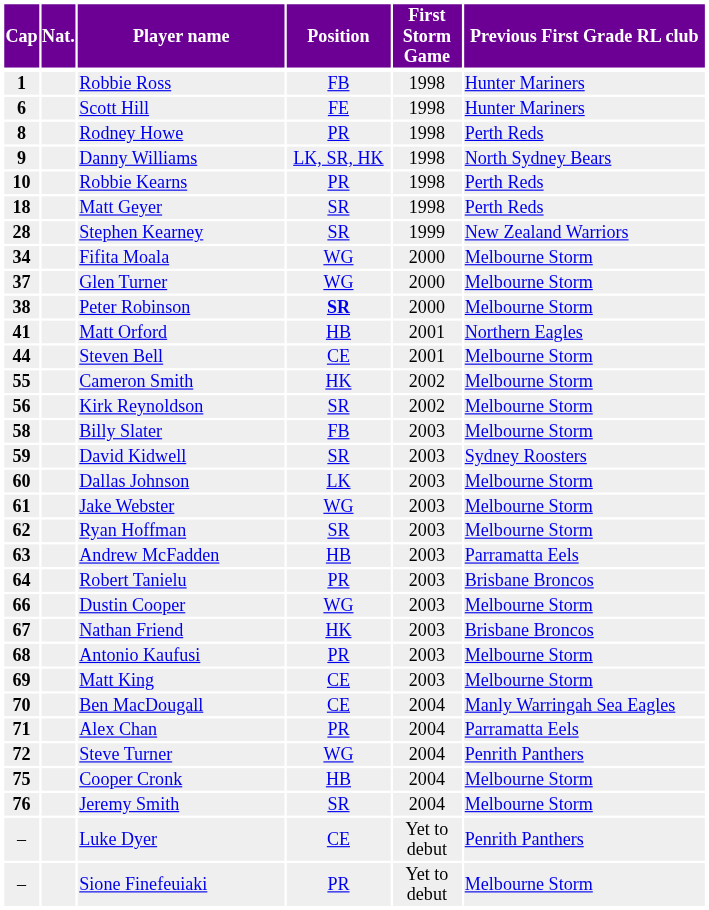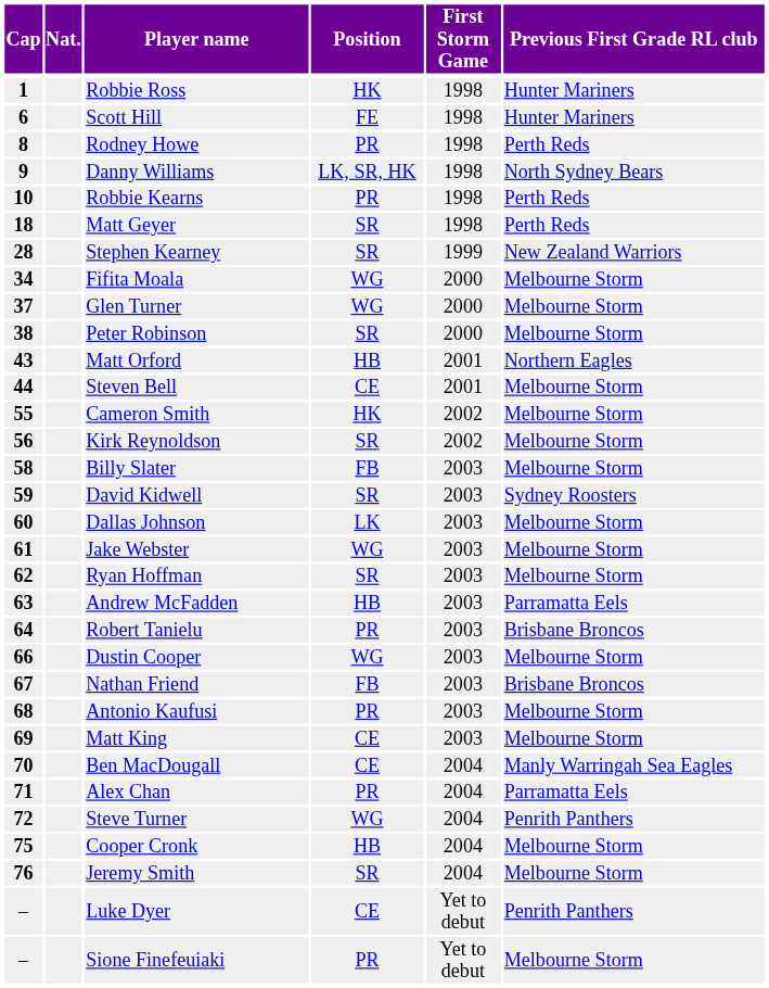 <table width=100%>
 <tr bgcolor=#6C0094 style="color:#FFFFFF">
 <th width=5%>Cap </th>
 <th width=1%>Nat.</th>
 <th !width=30%>Player name</th>
 <th width=15%>Position</th>
 <th width=10%>First Storm Game</th>
 <th width=35%>Previous First Grade RL club </th>
 </tr>
 <tr>
 </tr>
 <tr bgcolor=#EFEFEF>
 <td align=center><strong>1</strong></td>
 <td align=center></td>
 <td><a href='#'>Robbie Ross</a></td>
-<td align=center><a href='#'>FB</a></td>
+<td align=center><a href='#'>HK</a></td>
 <td align=center>1998</td>
 <td> <a href='#'>Hunter Mariners</a></td>
 </tr>
 <tr bgcolor=#EFEFEF>
 <td align=center><strong>6</strong></td>
 <td align=center></td>
 <td><a href='#'>Scott Hill</a></td>
 <td align=center><a href='#'>FE</a></td>
 <td align=center>1998</td>
 <td> <a href='#'>Hunter Mariners</a></td>
 </tr>
 <tr bgcolor=#EFEFEF>
 <td align=center><strong>8</strong></td>
 <td align=center></td>
 <td><a href='#'>Rodney Howe</a></td>
 <td align=center><a href='#'>PR</a></td>
 <td align=center>1998</td>
 <td> <a href='#'>Perth Reds</a></td>
 </tr>
 <tr bgcolor=#EFEFEF>
 <td align=center><strong>9</strong></td>
 <td align=center></td>
 <td><a href='#'>Danny Williams</a></td>
 <td align=center><a href='#'>LK, SR, HK</a></td>
 <td align=center>1998</td>
 <td> <a href='#'>North Sydney Bears</a></td>
 </tr>
 <tr bgcolor=#EFEFEF>
 <td align=center><strong>10</strong></td>
 <td align=center></td>
 <td><a href='#'>Robbie Kearns</a></td>
 <td align=center><a href='#'>PR</a></td>
 <td align=center>1998</td>
 <td> <a href='#'>Perth Reds</a></td>
 </tr>
 <tr bgcolor=#EFEFEF>
 <td align=center><strong>18</strong></td>
 <td align=center></td>
 <td><a href='#'>Matt Geyer</a></td>
 <td align=center><a href='#'>SR</a></td>
 <td align=center>1998</td>
 <td> <a href='#'>Perth Reds</a></td>
 </tr>
 <tr bgcolor=#EFEFEF>
 <td align=center><strong>28</strong></td>
 <td align=center></td>
 <td><a href='#'>Stephen Kearney</a></td>
 <td align=center><a href='#'>SR</a></td>
 <td align=center>1999</td>
 <td> <a href='#'>New Zealand Warriors</a></td>
 </tr>
 <tr bgcolor=#EFEFEF>
 <td align=center><strong>34</strong></td>
 <td align=center></td>
 <td><a href='#'>Fifita Moala</a></td>
 <td align=center><a href='#'>WG</a></td>
 <td align=center>2000</td>
 <td> <a href='#'>Melbourne Storm</a></td>
 </tr>
 <tr bgcolor=#EFEFEF>
 <td align=center><strong>37</strong></td>
 <td align=center></td>
 <td><a href='#'>Glen Turner</a></td>
 <td align=center><a href='#'>WG</a></td>
 <td align=center>2000</td>
 <td> <a href='#'>Melbourne Storm</a></td>
 </tr>
 <tr bgcolor=#EFEFEF>
 <td align=center><strong>38</strong></td>
 <td align=center></td>
 <td><a href='#'>Peter Robinson</a></td>
-<td align=center><strong><a href='#'>SR</a></strong></td>
+<td align=center><a href='#'>SR</a></td>
 <td align=center>2000</td>
 <td> <a href='#'>Melbourne Storm</a></td>
 </tr>
 <tr bgcolor=#EFEFEF>
-<td align=center><strong>41</strong></td>
+<td align=center><strong>43</strong></td>
 <td align=center></td>
 <td><a href='#'>Matt Orford</a></td>
 <td align=center><a href='#'>HB</a></td>
 <td align=center>2001</td>
 <td> <a href='#'>Northern Eagles</a></td>
 </tr>
 <tr bgcolor=#EFEFEF>
 <td align=center><strong>44</strong></td>
 <td align=center></td>
 <td><a href='#'>Steven Bell</a></td>
 <td align=center><a href='#'>CE</a></td>
 <td align=center>2001</td>
 <td> <a href='#'>Melbourne Storm</a></td>
 </tr>
 <tr bgcolor=#EFEFEF>
 <td align=center><strong>55</strong></td>
 <td align=center></td>
 <td><a href='#'>Cameron Smith</a></td>
 <td align=center><a href='#'>HK</a></td>
 <td align=center>2002</td>
 <td> <a href='#'>Melbourne Storm</a></td>
 </tr>
 <tr bgcolor=#EFEFEF>
 <td align=center><strong>56</strong></td>
 <td align=center></td>
 <td><a href='#'>Kirk Reynoldson</a></td>
 <td align=center><a href='#'>SR</a></td>
 <td align=center>2002</td>
 <td> <a href='#'>Melbourne Storm</a></td>
 </tr>
 <tr bgcolor=#EFEFEF>
 <td align=center><strong>58</strong></td>
 <td align=center></td>
 <td><a href='#'>Billy Slater</a></td>
 <td align=center><a href='#'>FB</a></td>
 <td align=center>2003</td>
 <td> <a href='#'>Melbourne Storm</a></td>
 </tr>
 <tr bgcolor=#EFEFEF>
 <td align=center><strong>59</strong></td>
 <td align=center></td>
 <td><a href='#'>David Kidwell</a></td>
 <td align=center><a href='#'>SR</a></td>
 <td align=center>2003</td>
 <td> <a href='#'>Sydney Roosters</a></td>
 </tr>
 <tr bgcolor=#EFEFEF>
 <td align=center><strong>60</strong></td>
 <td align=center></td>
 <td><a href='#'>Dallas Johnson</a></td>
 <td align=center><a href='#'>LK</a></td>
 <td align=center>2003</td>
 <td> <a href='#'>Melbourne Storm</a></td>
 </tr>
 <tr bgcolor=#EFEFEF>
 <td align=center><strong>61</strong></td>
 <td align=center></td>
 <td><a href='#'>Jake Webster</a></td>
 <td align=center><a href='#'>WG</a></td>
 <td align=center>2003</td>
 <td> <a href='#'>Melbourne Storm</a></td>
 </tr>
 <tr bgcolor=#EFEFEF>
 <td align=center><strong>62</strong></td>
 <td align=center></td>
 <td><a href='#'>Ryan Hoffman</a></td>
 <td align=center><a href='#'>SR</a></td>
 <td align=center>2003</td>
 <td> <a href='#'>Melbourne Storm</a></td>
 </tr>
 <tr bgcolor=#EFEFEF>
 <td align=center><strong>63</strong></td>
 <td align=center></td>
 <td><a href='#'>Andrew McFadden</a></td>
 <td align=center><a href='#'>HB</a></td>
 <td align=center>2003</td>
 <td> <a href='#'>Parramatta Eels</a></td>
 </tr>
 <tr bgcolor=#EFEFEF>
 <td align=center><strong>64</strong></td>
 <td align=center></td>
 <td><a href='#'>Robert Tanielu</a></td>
 <td align=center><a href='#'>PR</a></td>
 <td align=center>2003</td>
 <td> <a href='#'>Brisbane Broncos</a></td>
 </tr>
 <tr bgcolor=#EFEFEF>
 <td align=center><strong>66</strong></td>
 <td align=center></td>
 <td><a href='#'>Dustin Cooper</a></td>
 <td align=center><a href='#'>WG</a></td>
 <td align=center>2003</td>
 <td> <a href='#'>Melbourne Storm</a></td>
 </tr>
 <tr bgcolor=#EFEFEF>
 <td align=center><strong>67</strong></td>
 <td align=center></td>
 <td><a href='#'>Nathan Friend</a></td>
-<td align=center><a href='#'>HK</a></td>
+<td align=center><a href='#'>FB</a></td>
 <td align=center>2003</td>
 <td> <a href='#'>Brisbane Broncos</a></td>
 </tr>
 <tr bgcolor=#EFEFEF>
 <td align=center><strong>68</strong></td>
 <td align=center></td>
 <td><a href='#'>Antonio Kaufusi</a></td>
 <td align=center><a href='#'>PR</a></td>
 <td align=center>2003</td>
 <td> <a href='#'>Melbourne Storm</a></td>
 </tr>
 <tr bgcolor=#EFEFEF>
 <td align=center><strong>69</strong></td>
 <td align=center></td>
 <td><a href='#'>Matt King</a></td>
 <td align=center><a href='#'>CE</a></td>
 <td align=center>2003</td>
 <td> <a href='#'>Melbourne Storm</a></td>
 </tr>
 <tr bgcolor=#EFEFEF>
 <td align=center><strong>70</strong></td>
 <td align=center></td>
 <td><a href='#'>Ben MacDougall</a></td>
 <td align=center><a href='#'>CE</a></td>
 <td align=center>2004</td>
 <td> <a href='#'>Manly Warringah Sea Eagles</a></td>
 </tr>
 <tr bgcolor=#EFEFEF>
 <td align=center><strong>71</strong></td>
 <td align=center></td>
 <td><a href='#'>Alex Chan</a></td>
 <td align=center><a href='#'>PR</a></td>
 <td align=center>2004</td>
 <td> <a href='#'>Parramatta Eels</a></td>
 </tr>
 <tr bgcolor=#EFEFEF>
 <td align=center><strong>72</strong></td>
 <td align=center></td>
 <td><a href='#'>Steve Turner</a></td>
 <td align=center><a href='#'>WG</a></td>
 <td align=center>2004</td>
 <td> <a href='#'>Penrith Panthers</a></td>
 </tr>
 <tr bgcolor=#EFEFEF>
 <td align=center><strong>75</strong></td>
 <td align=center></td>
 <td><a href='#'>Cooper Cronk</a></td>
 <td align=center><a href='#'>HB</a></td>
 <td align=center>2004</td>
 <td> <a href='#'>Melbourne Storm</a></td>
 </tr>
 <tr bgcolor=#EFEFEF>
 <td align=center><strong>76</strong></td>
 <td align=center></td>
 <td><a href='#'>Jeremy Smith</a></td>
 <td align=center><a href='#'>SR</a></td>
 <td align=center>2004</td>
 <td> <a href='#'>Melbourne Storm</a></td>
 </tr>
 <tr bgcolor=#EFEFEF>
 <td align=center>–</td>
 <td align=center></td>
 <td><a href='#'>Luke Dyer</a></td>
 <td align=center><a href='#'>CE</a></td>
 <td align=center>Yet to debut</td>
 <td> <a href='#'>Penrith Panthers</a></td>
 </tr>
 <tr bgcolor=#EFEFEF>
 <td align=center>–</td>
 <td align=center></td>
 <td><a href='#'>Sione Finefeuiaki</a></td>
 <td align=center><a href='#'>PR</a></td>
 <td align=center>Yet to debut</td>
 <td> <a href='#'>Melbourne Storm</a></td>
 </tr>
 </table>
